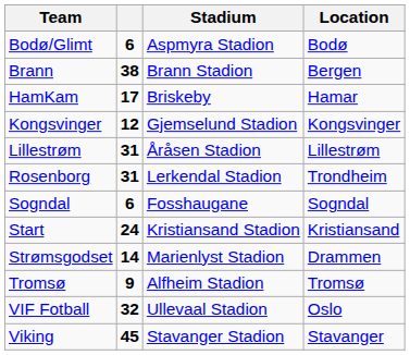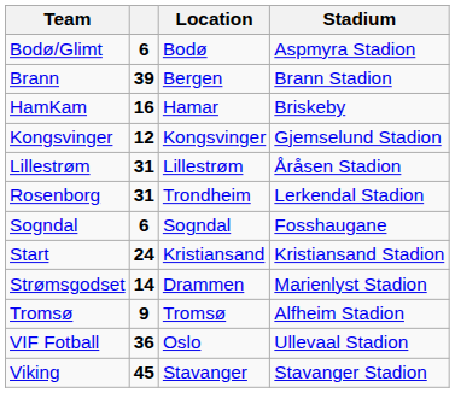 <table class="wikitable sortable" border="1">
 <tr>
 <th>Team</th>
 <th></th>
+<th>Location</th>
 <th>Stadium</th>
-<th>Location</th>
 </tr>
 <tr>
 <td><a href='#'>Bodø/Glimt</a></td>
 <td align="center"><strong>6</strong></td>
+<td><a href='#'>Bodø</a></td>
 <td><a href='#'>Aspmyra Stadion</a></td>
-<td><a href='#'>Bodø</a></td>
 </tr>
 <tr>
 <td><a href='#'>Brann</a></td>
-<td align="center"><strong>38</strong></td>
+<td align="center"><strong>39</strong></td>
+<td><a href='#'>Bergen</a></td>
 <td><a href='#'>Brann Stadion</a></td>
-<td><a href='#'>Bergen</a></td>
 </tr>
 <tr>
 <td><a href='#'>HamKam</a></td>
-<td align="center"><strong>17</strong></td>
+<td align="center"><strong>16</strong></td>
+<td><a href='#'>Hamar</a></td>
 <td><a href='#'>Briskeby</a></td>
-<td><a href='#'>Hamar</a></td>
 </tr>
 <tr>
 <td><a href='#'>Kongsvinger</a></td>
 <td align="center"><strong>12</strong></td>
+<td><a href='#'>Kongsvinger</a></td>
 <td><a href='#'>Gjemselund Stadion</a></td>
-<td><a href='#'>Kongsvinger</a></td>
 </tr>
 <tr>
 <td><a href='#'>Lillestrøm</a></td>
 <td align="center"><strong>31</strong></td>
+<td><a href='#'>Lillestrøm</a></td>
 <td><a href='#'>Åråsen Stadion</a></td>
-<td><a href='#'>Lillestrøm</a></td>
 </tr>
 <tr>
 <td><a href='#'>Rosenborg</a></td>
 <td align="center"><strong>31</strong></td>
+<td><a href='#'>Trondheim</a></td>
 <td><a href='#'>Lerkendal Stadion</a></td>
-<td><a href='#'>Trondheim</a></td>
 </tr>
 <tr>
 <td><a href='#'>Sogndal</a></td>
 <td align="center"><strong>6</strong></td>
+<td><a href='#'>Sogndal</a></td>
 <td><a href='#'>Fosshaugane</a></td>
-<td><a href='#'>Sogndal</a></td>
 </tr>
 <tr>
 <td><a href='#'>Start</a></td>
 <td align="center"><strong>24</strong></td>
+<td><a href='#'>Kristiansand</a></td>
 <td><a href='#'>Kristiansand Stadion</a></td>
-<td><a href='#'>Kristiansand</a></td>
 </tr>
 <tr>
 <td><a href='#'>Strømsgodset</a></td>
 <td align="center"><strong>14</strong></td>
+<td><a href='#'>Drammen</a></td>
 <td><a href='#'>Marienlyst Stadion</a></td>
-<td><a href='#'>Drammen</a></td>
 </tr>
 <tr>
 <td><a href='#'>Tromsø</a></td>
 <td align="center"><strong>9</strong></td>
+<td><a href='#'>Tromsø</a></td>
 <td><a href='#'>Alfheim Stadion</a></td>
-<td><a href='#'>Tromsø</a></td>
 </tr>
 <tr>
 <td><a href='#'>VIF Fotball</a></td>
-<td align="center"><strong>32</strong></td>
+<td align="center"><strong>36</strong></td>
+<td><a href='#'>Oslo</a></td>
 <td><a href='#'>Ullevaal Stadion</a></td>
-<td><a href='#'>Oslo</a></td>
 </tr>
 <tr>
 <td><a href='#'>Viking</a></td>
 <td align="center"><strong>45</strong></td>
+<td><a href='#'>Stavanger</a></td>
 <td><a href='#'>Stavanger Stadion</a></td>
-<td><a href='#'>Stavanger</a></td>
 </tr>
 </table>
